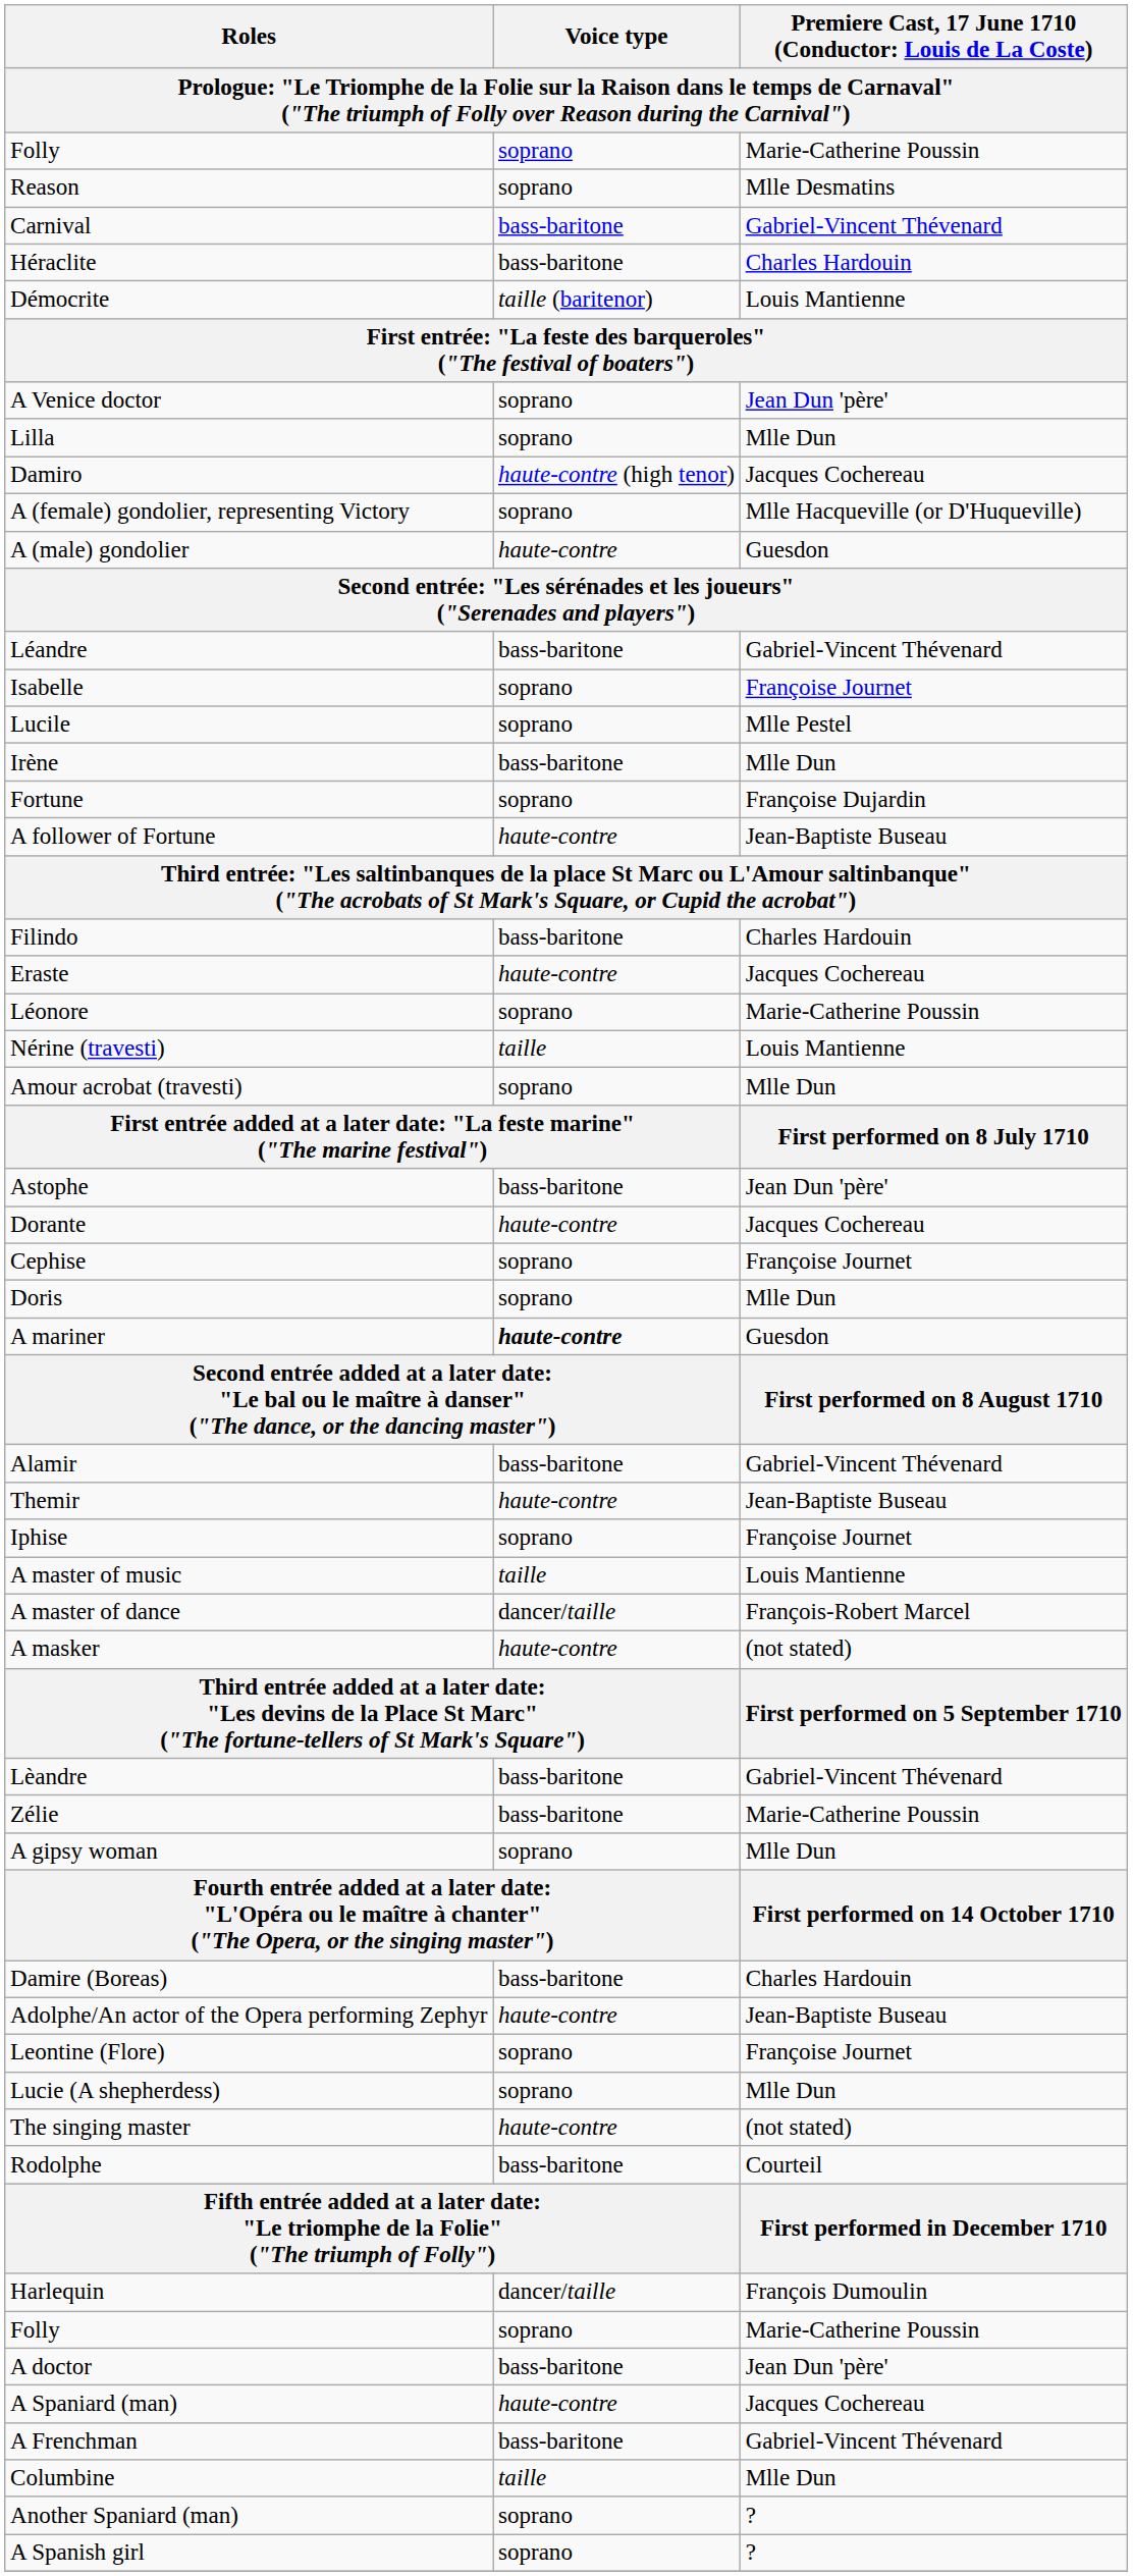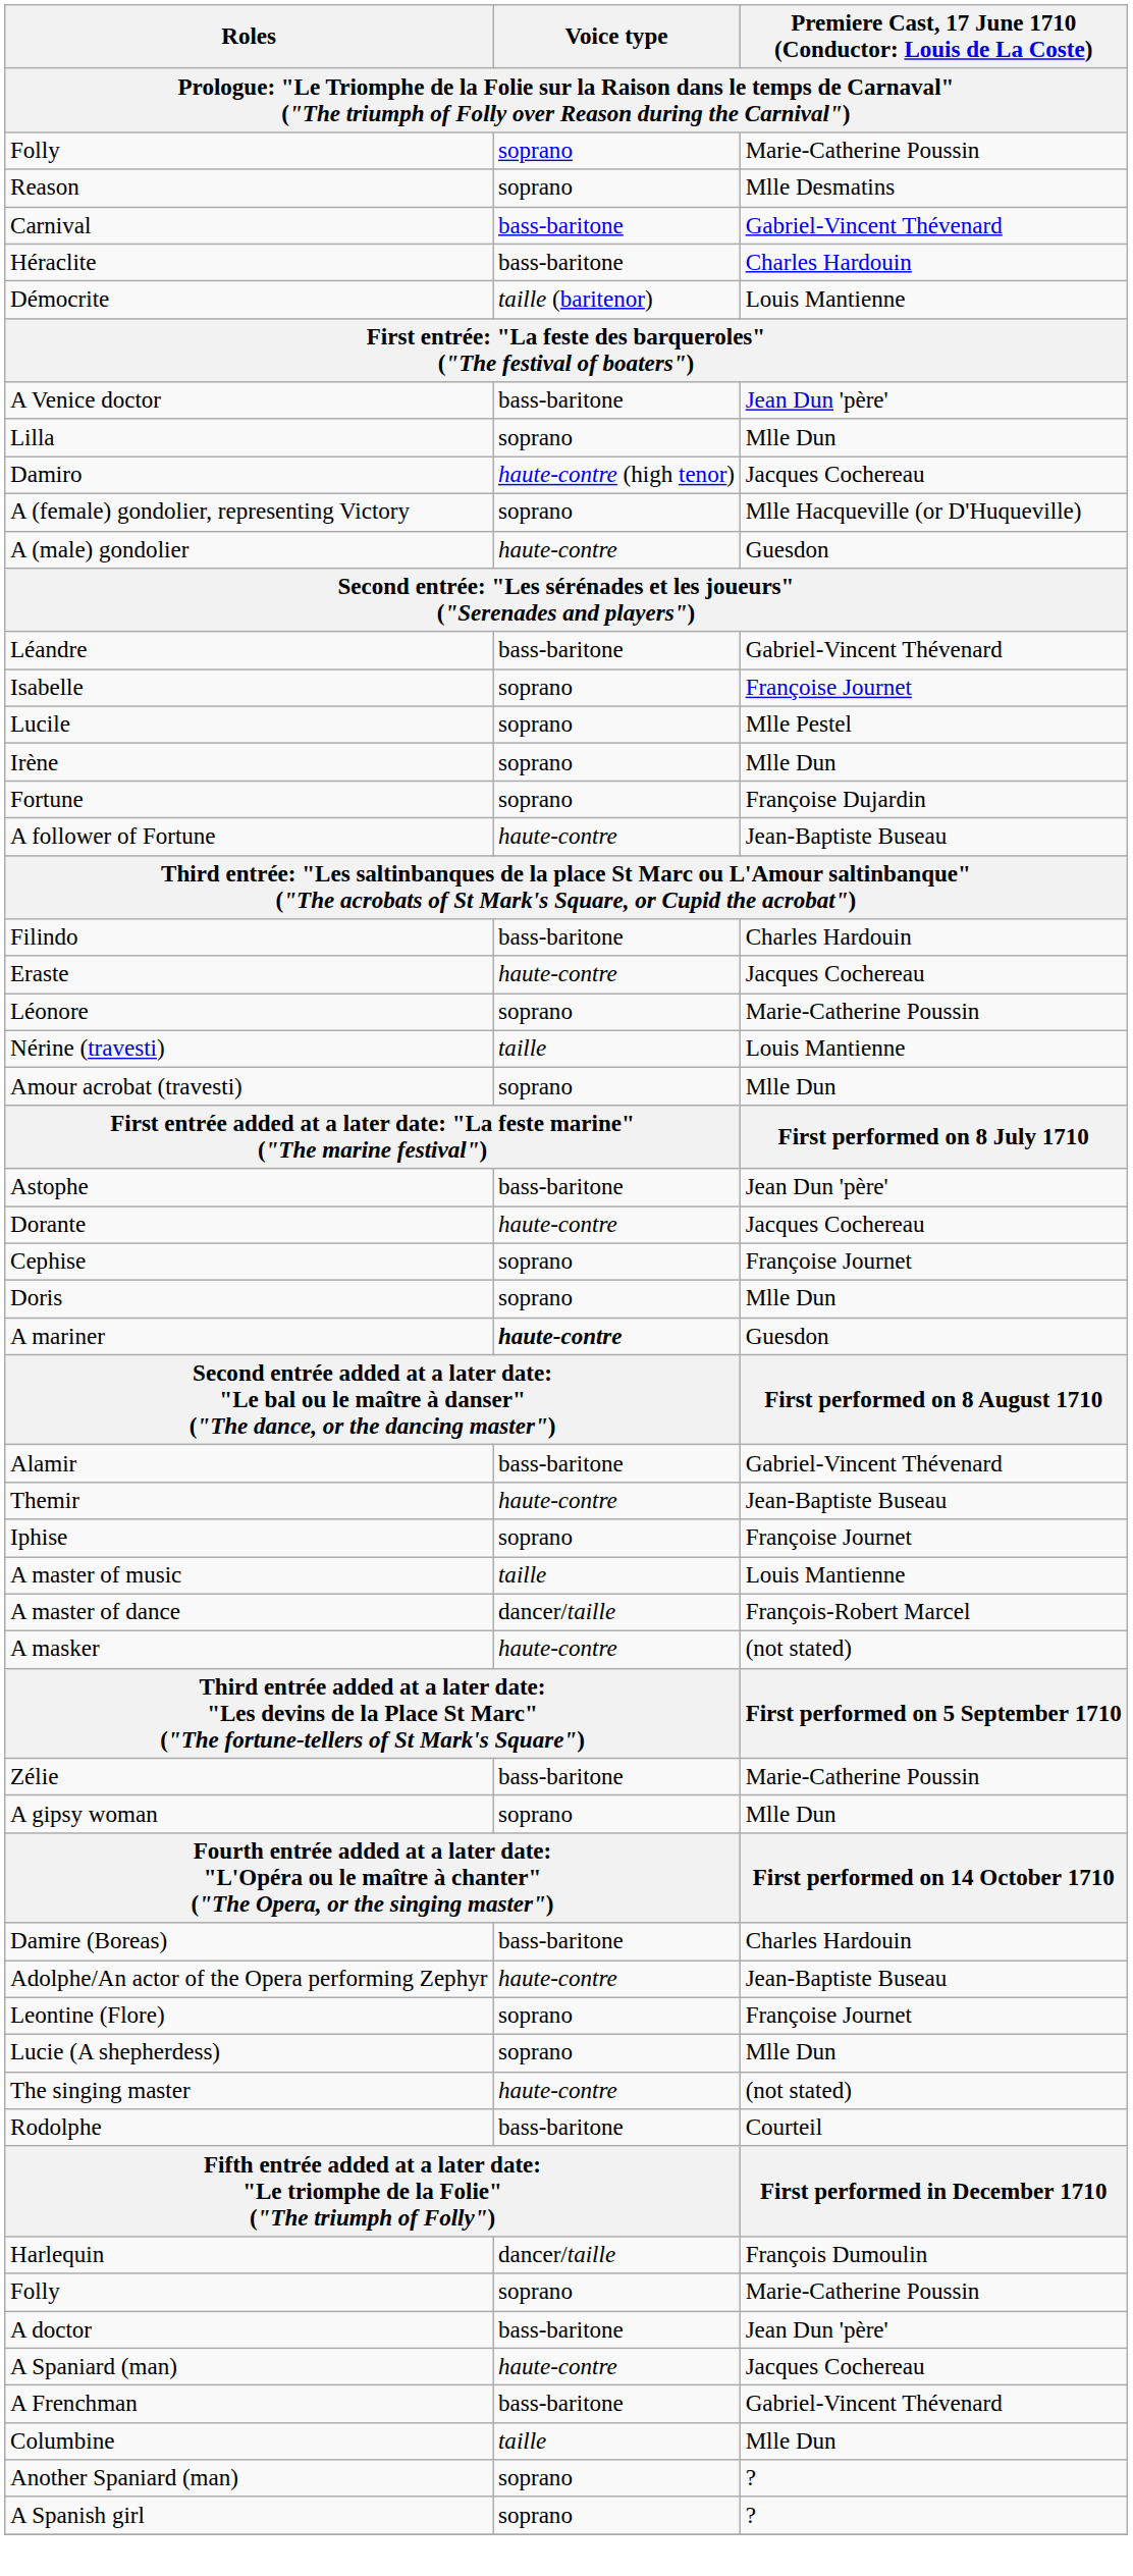 <table class="wikitable">
 <tr>
 <th>Roles</th>
 <th>Voice type</th>
 <th>Premiere Cast, 17 June 1710 <br>(Conductor: <a href='#'>Louis de La Coste</a>)</th>
 </tr>
 <tr>
 <th colspan="3">Prologue: "Le Triomphe de la Folie sur la Raison dans le temps de Carnaval"<br>(<em>"The triumph of Folly over Reason during the Carnival"</em>)</th>
 </tr>
 <tr>
 <td>Folly</td>
 <td><a href='#'>soprano</a></td>
 <td>Marie-Catherine Poussin</td>
 </tr>
 <tr>
 <td>Reason</td>
 <td>soprano</td>
 <td>Mlle Desmatins</td>
 </tr>
 <tr>
 <td>Carnival</td>
 <td><a href='#'>bass-baritone</a></td>
 <td><a href='#'>Gabriel-Vincent Thévenard</a></td>
 </tr>
 <tr>
 <td>Héraclite</td>
 <td>bass-baritone</td>
 <td><a href='#'>Charles Hardouin</a></td>
 </tr>
 <tr>
 <td>Démocrite</td>
 <td><em>taille</em> (<a href='#'>baritenor</a>)</td>
 <td>Louis Mantienne</td>
 </tr>
 <tr>
 <th colspan="3">First entrée: "La feste des barqueroles"<br>(<em>"The festival of boaters"</em>)</th>
 </tr>
 <tr>
 <td>A Venice doctor</td>
-<td>soprano</td>
+<td>bass-baritone</td>
 <td><a href='#'>Jean Dun</a> 'père'</td>
 </tr>
 <tr>
 <td>Lilla</td>
 <td>soprano</td>
 <td>Mlle Dun</td>
 </tr>
 <tr>
 <td>Damiro</td>
 <td><em><a href='#'>haute-contre</a></em> (high <a href='#'>tenor</a>)</td>
 <td>Jacques Cochereau</td>
 </tr>
 <tr>
 <td>A (female) gondolier, representing Victory</td>
 <td>soprano</td>
 <td>Mlle Hacqueville (or D'Huqueville)</td>
 </tr>
 <tr>
 <td>A (male) gondolier</td>
 <td><em>haute-contre</em></td>
 <td>Guesdon</td>
 </tr>
 <tr>
 <th colspan="3">Second entrée: "Les sérénades et les joueurs"<br>(<em>"Serenades and players"</em>)</th>
 </tr>
 <tr>
 <td>Léandre</td>
 <td>bass-baritone</td>
 <td>Gabriel-Vincent Thévenard</td>
 </tr>
 <tr>
 <td>Isabelle</td>
 <td>soprano</td>
 <td><a href='#'>Françoise Journet</a></td>
 </tr>
 <tr>
 <td>Lucile</td>
 <td>soprano</td>
 <td>Mlle Pestel</td>
 </tr>
 <tr>
 <td>Irène</td>
-<td>bass-baritone</td>
+<td>soprano</td>
 <td>Mlle Dun</td>
 </tr>
 <tr>
 <td>Fortune</td>
 <td>soprano</td>
 <td>Françoise Dujardin</td>
 </tr>
 <tr>
 <td>A follower of Fortune</td>
 <td><em>haute-contre</em></td>
 <td>Jean-Baptiste Buseau</td>
 </tr>
 <tr>
 <th colspan="3">Third entrée: "Les saltinbanques de la place St Marc ou L'Amour saltinbanque"<br>(<em>"The acrobats of St Mark's Square, or Cupid the acrobat"</em>)</th>
 </tr>
 <tr>
 <td>Filindo</td>
 <td>bass-baritone</td>
 <td>Charles Hardouin</td>
 </tr>
 <tr>
 <td>Eraste</td>
 <td><em>haute-contre</em></td>
 <td>Jacques Cochereau</td>
 </tr>
 <tr>
 <td>Léonore</td>
 <td>soprano</td>
 <td>Marie-Catherine Poussin</td>
 </tr>
 <tr>
 <td>Nérine (<a href='#'>travesti</a>)</td>
 <td><em>taille</em></td>
 <td>Louis Mantienne</td>
 </tr>
 <tr>
 <td>Amour acrobat (travesti)</td>
 <td>soprano</td>
 <td>Mlle Dun</td>
 </tr>
 <tr>
 <th colspan="2">First entrée added at a later date: "La feste marine"<br>(<em>"The marine festival"</em>)</th>
 <th>First performed on 8 July 1710</th>
 </tr>
 <tr>
 <td>Astophe</td>
 <td>bass-baritone</td>
 <td>Jean Dun 'père'</td>
 </tr>
 <tr>
 <td>Dorante</td>
 <td><em>haute-contre</em></td>
 <td>Jacques Cochereau</td>
 </tr>
 <tr>
 <td>Cephise</td>
 <td>soprano</td>
 <td>Françoise Journet</td>
 </tr>
 <tr>
 <td>Doris</td>
 <td>soprano</td>
 <td>Mlle Dun</td>
 </tr>
 <tr>
 <td>A mariner</td>
 <td><strong><em>haute-contre</em></strong></td>
 <td>Guesdon</td>
 </tr>
 <tr>
 <th colspan="2">Second entrée added at a later date:<br>"Le bal ou le maître à danser"<br>(<em>"The dance, or the dancing master"</em>)</th>
 <th>First performed on 8 August 1710</th>
 </tr>
 <tr>
 <td>Alamir</td>
 <td>bass-baritone</td>
 <td>Gabriel-Vincent Thévenard</td>
 </tr>
 <tr>
 <td>Themir</td>
 <td><em>haute-contre</em></td>
 <td>Jean-Baptiste Buseau</td>
 </tr>
 <tr>
 <td>Iphise</td>
 <td>soprano</td>
 <td>Françoise Journet</td>
 </tr>
 <tr>
 <td>A master of music</td>
 <td><em>taille</em></td>
 <td>Louis Mantienne</td>
 </tr>
 <tr>
 <td>A master of dance</td>
 <td>dancer/<em>taille</em></td>
 <td>François-Robert Marcel</td>
 </tr>
 <tr>
 <td>A masker</td>
 <td><em>haute-contre</em></td>
 <td>(not stated)</td>
 </tr>
 <tr>
 <th colspan="2">Third entrée added at a later date:<br>"Les devins de la Place St Marc"<br>(<em>"The fortune-tellers of St Mark's Square"</em>)</th>
 <th>First performed on 5 September 1710</th>
 </tr>
 <tr>
-<td>Lèandre</td>
-<td>bass-baritone</td>
-<td>Gabriel-Vincent Thévenard</td>
-</tr>
-<tr>
 <td>Zélie</td>
 <td>bass-baritone</td>
 <td>Marie-Catherine Poussin</td>
 </tr>
 <tr>
 <td>A gipsy woman</td>
 <td>soprano</td>
 <td>Mlle Dun</td>
 </tr>
 <tr>
 <th colspan="2">Fourth entrée added at a later date:<br>"L'Opéra ou le maître à chanter"<br>(<em>"The Opera, or the singing master"</em>)</th>
 <th>First performed on 14 October 1710</th>
 </tr>
 <tr>
 <td>Damire (Boreas)</td>
 <td>bass-baritone</td>
 <td>Charles Hardouin</td>
 </tr>
 <tr>
 <td>Adolphe/An actor of the Opera performing Zephyr</td>
 <td><em>haute-contre</em></td>
 <td>Jean-Baptiste Buseau</td>
 </tr>
 <tr>
 <td>Leontine (Flore)</td>
 <td>soprano</td>
 <td>Françoise Journet</td>
 </tr>
 <tr>
 <td>Lucie (A shepherdess)</td>
 <td>soprano</td>
 <td>Mlle Dun</td>
 </tr>
 <tr>
 <td>The singing master</td>
 <td><em>haute-contre</em></td>
 <td>(not stated)</td>
 </tr>
 <tr>
 <td>Rodolphe</td>
 <td>bass-baritone</td>
 <td>Courteil</td>
 </tr>
 <tr>
 <th colspan="2">Fifth entrée added at a later date:<br>"Le triomphe de la Folie"<br>(<em>"The triumph of Folly"</em>)</th>
 <th>First performed in December 1710</th>
 </tr>
 <tr>
 <td>Harlequin</td>
 <td>dancer/<em>taille</em></td>
 <td>François Dumoulin</td>
 </tr>
 <tr>
 <td>Folly</td>
 <td>soprano</td>
 <td>Marie-Catherine Poussin</td>
 </tr>
 <tr>
 <td>A doctor</td>
 <td>bass-baritone</td>
 <td>Jean Dun 'père'</td>
 </tr>
 <tr>
 <td>A Spaniard (man)</td>
 <td><em>haute-contre</em></td>
 <td>Jacques Cochereau</td>
 </tr>
 <tr>
 <td>A Frenchman</td>
 <td>bass-baritone</td>
 <td>Gabriel-Vincent Thévenard</td>
 </tr>
 <tr>
 <td>Columbine</td>
 <td><em>taille</em></td>
 <td>Mlle Dun</td>
 </tr>
 <tr>
 <td>Another Spaniard (man)</td>
 <td>soprano</td>
 <td>?</td>
 </tr>
 <tr>
 <td>A Spanish girl</td>
 <td>soprano</td>
 <td>?</td>
 </tr>
 <tr>
 </tr>
 </table>
